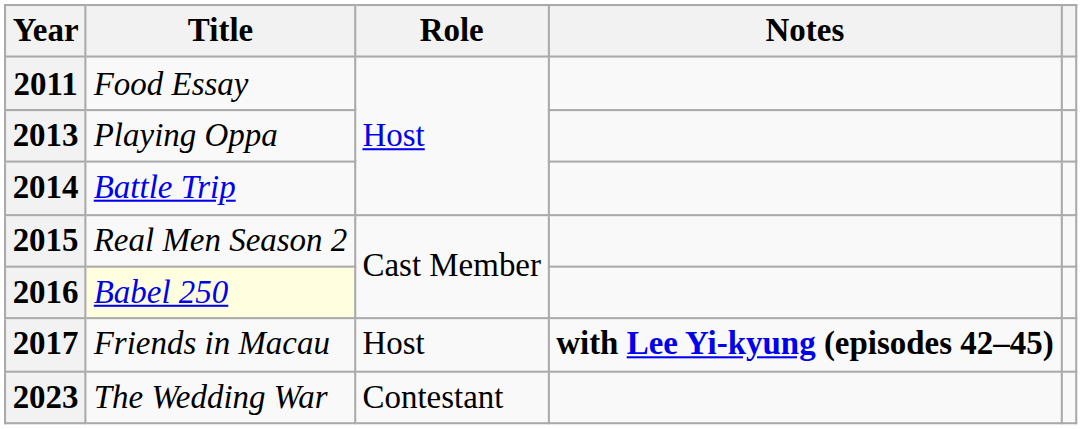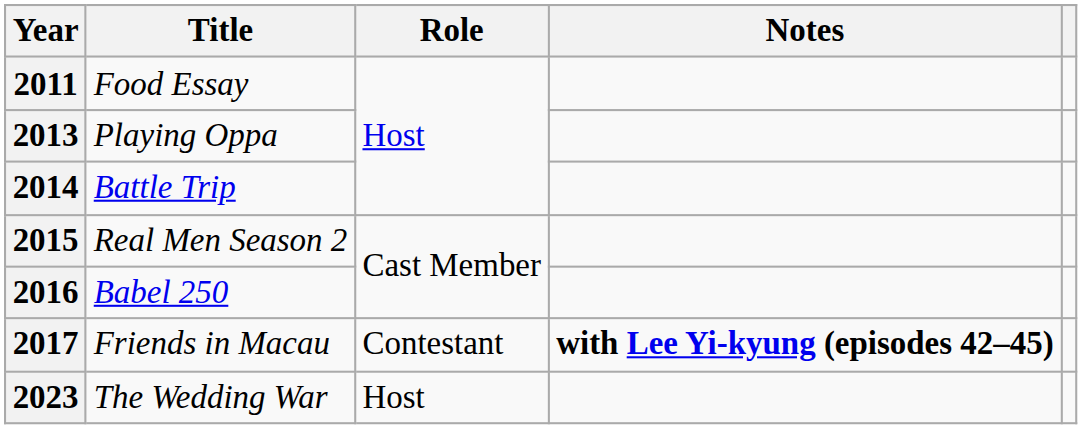 <table class="wikitable sortable plainrowheaders">
 <tr>
 <th>Year</th>
 <th>Title</th>
 <th>Role</th>
 <th>Notes</th>
 <th scope="col" class="unsortable"></th>
 </tr>
 <tr>
 <th scope="row">2011</th>
 <td><em>Food Essay</em></td>
 <td rowspan=3><a href='#'>Host</a></td>
 <td></td>
 <td></td>
 </tr>
 <tr>
 <th scope="row">2013</th>
 <td><em>Playing Oppa</em></td>
 <td></td>
 <td></td>
 </tr>
 <tr>
 <th scope="row">2014</th>
 <td><em><a href='#'>Battle Trip</a></em></td>
 <td></td>
 <td></td>
 </tr>
 <tr>
 <th scope="row">2015</th>
 <td><em>Real Men Season 2</em></td>
 <td rowspan=2>Cast Member</td>
 <td></td>
 <td></td>
 </tr>
 <tr>
 <th scope="row">2016</th>
-<td style="background: lightyellow;"><em><a href='#'>Babel 250</a></em></td>
+<td><em><a href='#'>Babel 250</a></em></td>
 <td></td>
 <td></td>
 </tr>
 <tr>
 <th scope="row">2017</th>
 <td><em>Friends in Macau</em></td>
-<td>Host</td>
+<td>Contestant</td>
 <td><strong>with <a href='#'>Lee Yi-kyung</a> (episodes 42–45)</strong></td>
 <td></td>
 </tr>
 <tr>
 <th scope="row">2023</th>
 <td><em>The Wedding War</em></td>
-<td>Contestant</td>
+<td>Host</td>
 <td></td>
 <td></td>
 </tr>
 </table>
